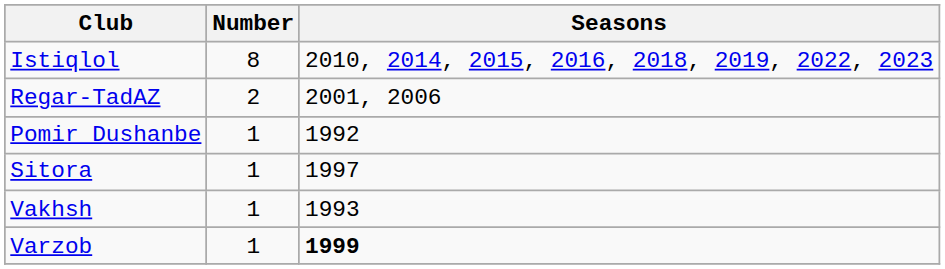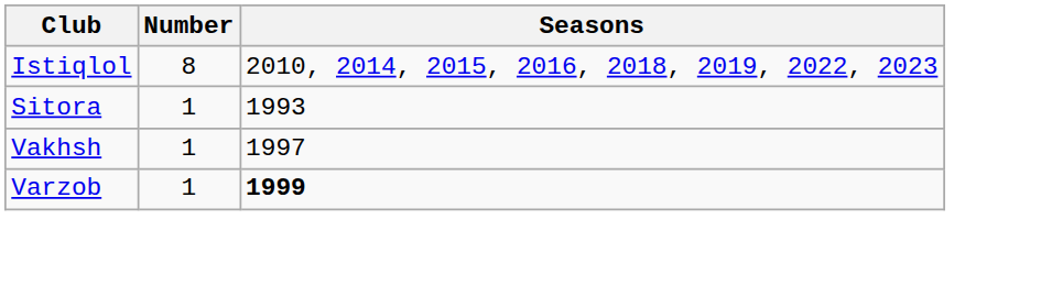 <table class="wikitable sortable">
 <tr>
 <th>Club</th>
 <th>Number</th>
 <th>Seasons</th>
 </tr>
 <tr>
 <td><a href='#'>Istiqlol</a></td>
 <td style="text-align:center">8</td>
 <td>2010, <a href='#'>2014</a>, <a href='#'>2015</a>, <a href='#'>2016</a>, <a href='#'>2018</a>, <a href='#'>2019</a>, <a href='#'>2022</a>, <a href='#'>2023</a></td>
 </tr>
 <tr>
-<td><a href='#'>Regar-TadAZ</a></td>
-<td style="text-align:center">2</td>
-<td>2001, 2006</td>
-</tr>
-<tr>
-<td><a href='#'>Pomir Dushanbe</a></td>
-<td style="text-align:center">1</td>
-<td>1992</td>
-</tr>
-<tr>
 <td><a href='#'>Sitora</a></td>
 <td style="text-align:center">1</td>
-<td>1997</td>
+<td>1993</td>
 </tr>
 <tr>
 <td><a href='#'>Vakhsh</a></td>
 <td style="text-align:center">1</td>
-<td>1993</td>
+<td>1997</td>
 </tr>
 <tr>
 <td><a href='#'>Varzob</a></td>
 <td style="text-align:center">1</td>
 <td><strong>1999</strong></td>
 </tr>
 </table>
